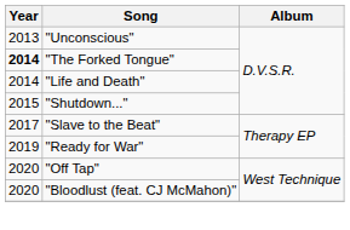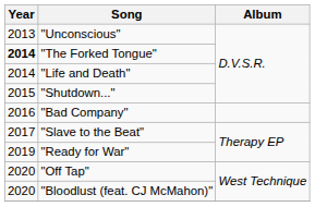 <table class=wikitable>
 <tr>
 <th>Year</th>
 <th>Song</th>
 <th>Album</th>
 </tr>
 <tr>
 <td>2013</td>
 <td>"Unconscious"</td>
 <td rowspan="4"><em>D.V.S.R.</em></td>
 </tr>
 <tr>
 <td><strong>2014</strong></td>
 <td>"The Forked Tongue"</td>
 </tr>
 <tr>
 <td>2014</td>
 <td>"Life and Death"</td>
 </tr>
 <tr>
 <td>2015</td>
 <td>"Shutdown..."</td>
 </tr>
 <tr>
+<td>2016</td>
+<td>"Bad Company"</td>
+<td></td>
+</tr>
+<tr>
 <td>2017</td>
 <td>"Slave to the Beat"</td>
 <td rowspan="2"><em>Therapy EP</em></td>
 </tr>
 <tr>
 <td>2019</td>
 <td>"Ready for War"</td>
 </tr>
 <tr>
 <td>2020</td>
 <td>"Off Tap"</td>
 <td rowspan="2"><em>West Technique</em></td>
 </tr>
 <tr>
 <td>2020</td>
 <td>"Bloodlust (feat. CJ McMahon)"</td>
 </tr>
 <tr>
 </tr>
 </table>
